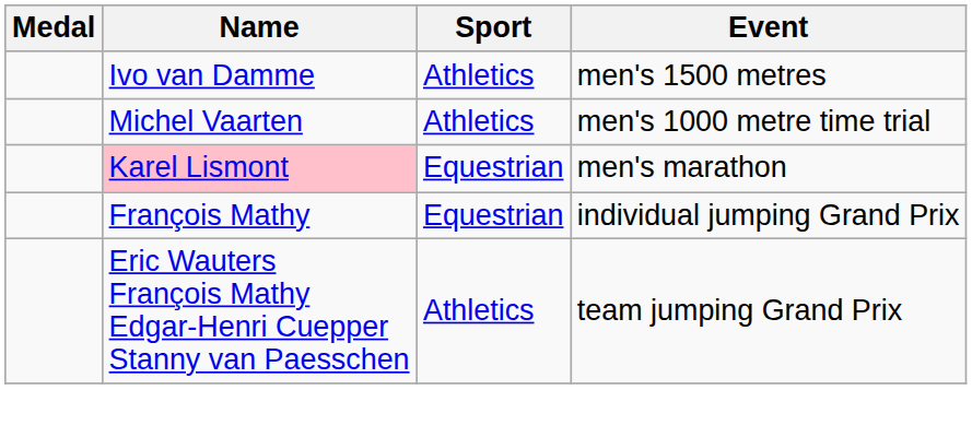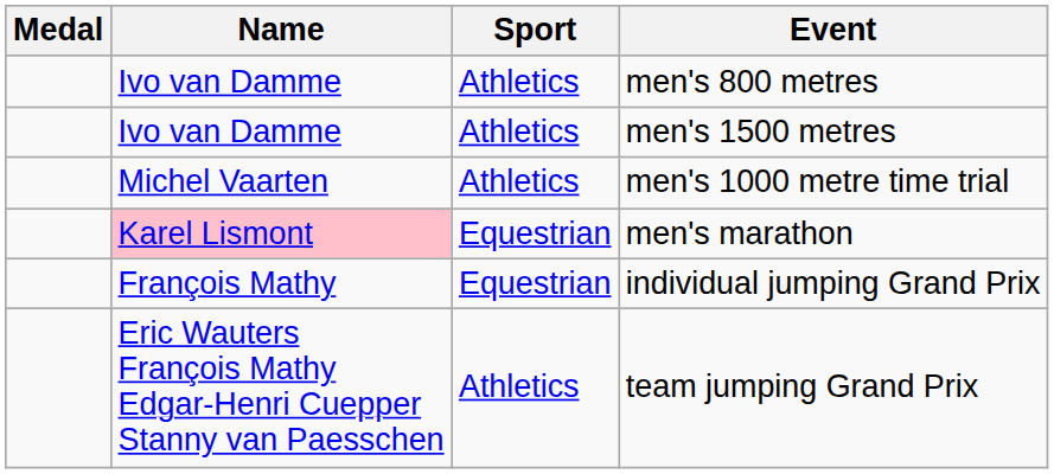 <table class="wikitable sortable">
 <tr>
 <th>Medal</th>
 <th>Name</th>
 <th>Sport</th>
 <th>Event</th>
+</tr>
+<tr>
+<td></td>
+<td><a href='#'>Ivo van Damme</a></td>
+<td><a href='#'>Athletics</a></td>
+<td>men's 800 metres</td>
 </tr>
 <tr>
 <td></td>
 <td><a href='#'>Ivo van Damme</a></td>
 <td><a href='#'>Athletics</a></td>
 <td>men's 1500 metres</td>
 </tr>
 <tr>
 <td></td>
 <td><a href='#'>Michel Vaarten</a></td>
 <td><a href='#'>Athletics</a></td>
 <td>men's 1000 metre time trial</td>
 </tr>
 <tr>
 <td></td>
 <td style="background: pink;"><a href='#'>Karel Lismont</a></td>
 <td><a href='#'>Equestrian</a></td>
 <td>men's marathon</td>
 </tr>
 <tr>
 <td></td>
 <td><a href='#'>François Mathy</a></td>
 <td><a href='#'>Equestrian</a></td>
 <td>individual jumping Grand Prix</td>
 </tr>
 <tr>
 <td></td>
 <td><a href='#'>Eric Wauters</a><br><a href='#'>François Mathy</a><br><a href='#'>Edgar-Henri Cuepper</a><br><a href='#'>Stanny van Paesschen</a></td>
 <td><a href='#'>Athletics</a></td>
 <td>team jumping Grand Prix</td>
 </tr>
 </table>
